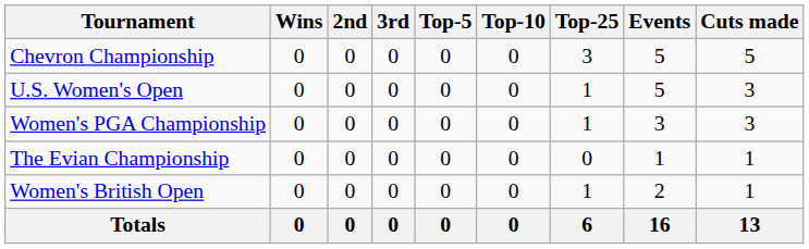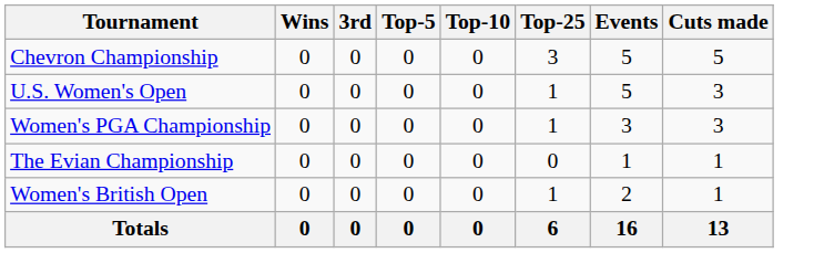 <table class=wikitable style=text-align:center>
 <tr>
 <th>Tournament</th>
 <th>Wins</th>
-<th>2nd</th>
 <th>3rd</th>
 <th>Top-5</th>
 <th>Top-10</th>
 <th>Top-25</th>
 <th>Events</th>
 <th>Cuts made</th>
 </tr>
 <tr>
 <td align=left><a href='#'>Chevron Championship</a></td>
-<td>0</td>
 <td>0</td>
 <td>0</td>
 <td>0</td>
 <td>0</td>
 <td>3</td>
 <td>5</td>
 <td>5</td>
 </tr>
 <tr>
 <td align=left><a href='#'>U.S. Women's Open</a></td>
 <td>0</td>
 <td>0</td>
 <td>0</td>
 <td>0</td>
-<td>0</td>
 <td>1</td>
 <td>5</td>
 <td>3</td>
 </tr>
 <tr>
 <td align=left><a href='#'>Women's PGA Championship</a></td>
-<td>0</td>
 <td>0</td>
 <td>0</td>
 <td>0</td>
 <td>0</td>
 <td>1</td>
 <td>3</td>
 <td>3</td>
 </tr>
 <tr>
 <td align=left><a href='#'>The Evian Championship</a></td>
 <td>0</td>
 <td>0</td>
 <td>0</td>
 <td>0</td>
 <td>0</td>
-<td>0</td>
 <td>1</td>
 <td>1</td>
 </tr>
 <tr>
 <td align=left><a href='#'>Women's British Open</a></td>
-<td>0</td>
 <td>0</td>
 <td>0</td>
 <td>0</td>
 <td>0</td>
 <td>1</td>
 <td>2</td>
 <td>1</td>
 </tr>
 <tr>
 <th>Totals</th>
 <th>0</th>
 <th>0</th>
 <th>0</th>
 <th>0</th>
-<th>0</th>
 <th>6</th>
 <th>16</th>
 <th>13</th>
 </tr>
 </table>
